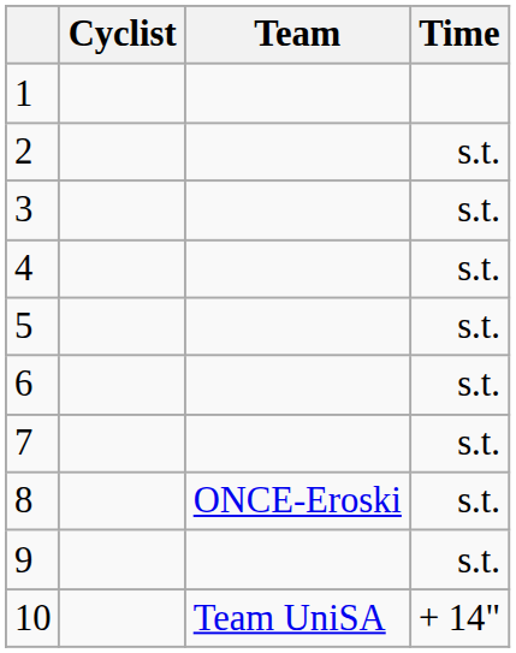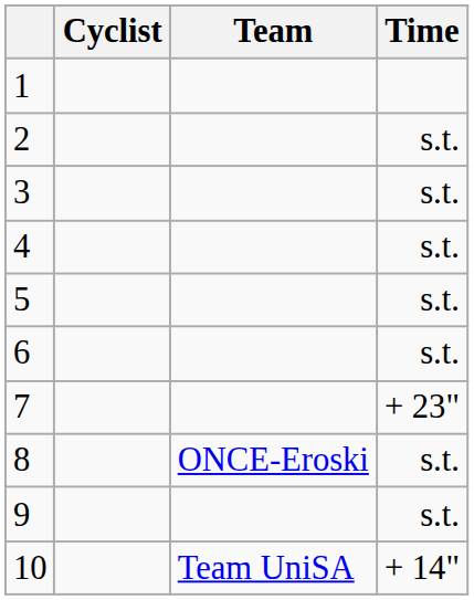 <table class="wikitable">
 <tr>
 <th></th>
 <th>Cyclist</th>
 <th>Team</th>
 <th>Time</th>
 </tr>
 <tr>
 <td>1</td>
 <td></td>
 <td></td>
 <td style="text-align:right;"></td>
 </tr>
 <tr>
 <td>2</td>
 <td></td>
 <td></td>
 <td style="text-align:right;">s.t.</td>
 </tr>
 <tr>
 <td>3</td>
 <td></td>
 <td></td>
 <td style="text-align:right;">s.t.</td>
 </tr>
 <tr>
 <td>4</td>
 <td></td>
 <td></td>
 <td style="text-align:right;">s.t.</td>
 </tr>
 <tr>
 <td>5</td>
 <td></td>
 <td></td>
 <td style="text-align:right;">s.t.</td>
 </tr>
 <tr>
 <td>6</td>
 <td></td>
 <td></td>
 <td style="text-align:right;">s.t.</td>
 </tr>
 <tr>
 <td>7</td>
 <td></td>
 <td></td>
-<td style="text-align:right;">s.t.</td>
+<td style="text-align:right;">+ 23"</td>
 </tr>
 <tr>
 <td>8</td>
 <td></td>
 <td><a href='#'>ONCE-Eroski</a></td>
 <td style="text-align:right;">s.t.</td>
 </tr>
 <tr>
 <td>9</td>
 <td></td>
 <td></td>
 <td style="text-align:right;">s.t.</td>
 </tr>
 <tr>
 <td>10</td>
 <td></td>
 <td><a href='#'>Team UniSA</a></td>
 <td style="text-align:right;">+ 14"</td>
 </tr>
 </table>
